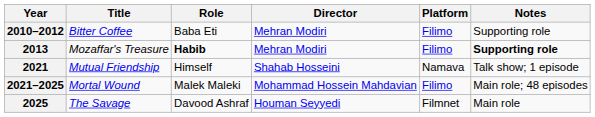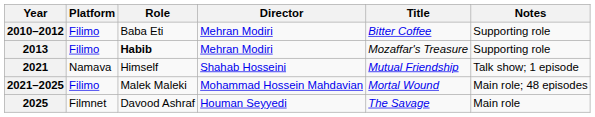 <table class="wikitable plainrowheaders sortable"  style=font-size:100%>
 <tr>
 <th scope="col">Year</th>
-<th scope="col">Title</th>
+<th scope="col" class="unsortable">Platform</th>
 <th scope="col">Role</th>
 <th scope="col">Director</th>
-<th scope="col" class="unsortable">Platform</th>
+<th scope="col">Title</th>
 <th>Notes</th>
 </tr>
 <tr>
 <th scope=row>2010–2012</th>
-<td><em><a href='#'>Bitter Coffee</a></em></td>
+<td><a href='#'>Filimo</a></td>
 <td>Baba Eti</td>
 <td><a href='#'>Mehran Modiri</a></td>
-<td><a href='#'>Filimo</a></td>
+<td><em><a href='#'>Bitter Coffee</a></em></td>
 <td>Supporting role</td>
 </tr>
 <tr>
 <th scope=row>2013</th>
-<td><em>Mozaffar's Treasure</em></td>
+<td><a href='#'>Filimo</a></td>
 <td><strong>Habib</strong></td>
 <td><a href='#'>Mehran Modiri</a></td>
-<td><a href='#'>Filimo</a></td>
-<td><strong>Supporting role</strong></td>
+<td><em>Mozaffar's Treasure</em></td>
+<td>Supporting role</td>
 </tr>
 <tr>
 <th scope=row>2021</th>
-<td><em><a href='#'>Mutual Friendship</a></em></td>
+<td>Namava</td>
 <td>Himself</td>
 <td><a href='#'>Shahab Hosseini</a></td>
-<td>Namava</td>
+<td><em><a href='#'>Mutual Friendship</a></em></td>
 <td>Talk show; 1 episode</td>
 </tr>
 <tr>
 <th scope=row>2021–2025</th>
-<td><a href='#'><em>Mortal Wound</em></a></td>
+<td><a href='#'>Filimo</a></td>
 <td>Malek Maleki</td>
 <td><a href='#'>Mohammad Hossein Mahdavian</a></td>
-<td><a href='#'>Filimo</a></td>
+<td><a href='#'><em>Mortal Wound</em></a></td>
 <td>Main role; 48 episodes</td>
 </tr>
 <tr>
 <th scope="row">2025</th>
-<td><em><a href='#'>The Savage</a></em></td>
+<td>Filmnet</td>
 <td>Davood Ashraf</td>
 <td><a href='#'>Houman Seyyedi</a></td>
-<td>Filmnet</td>
+<td><em><a href='#'>The Savage</a></em></td>
 <td>Main role</td>
 </tr>
 </table>
